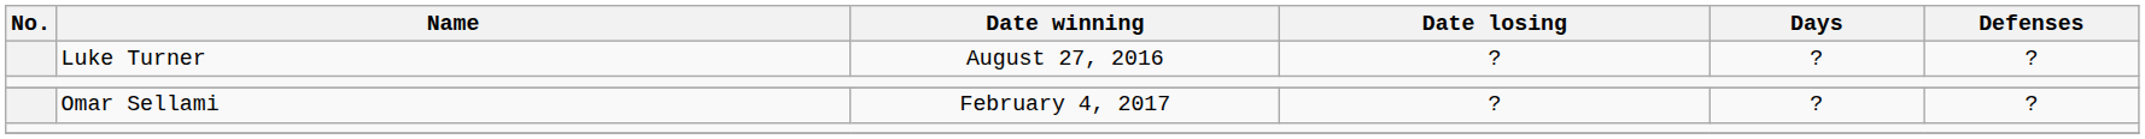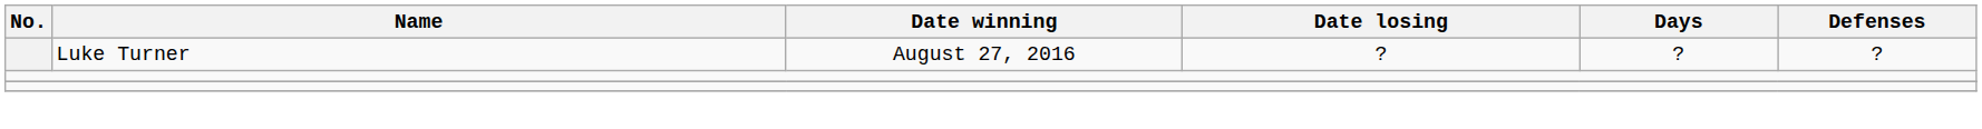 <table class="wikitable" width=100%>
 <tr>
 <th style="width:1%;">No.</th>
 <th style="width:37%;">Name</th>
 <th style="width:20%;">Date winning</th>
 <th style="width:20%;">Date losing</th>
 <th data-sort-type="number" style="width:10%;">Days</th>
 <th data-sort-type="number" style="width:10%;">Defenses</th>
 </tr>
 <tr align=center>
 <th></th>
 <td align=left> Luke Turner</td>
 <td>August 27, 2016</td>
 <td>?</td>
 <td>?</td>
 <td>?</td>
 </tr>
 <tr>
 <td colspan="6"></td>
 </tr>
 <tr>
 </tr>
-<tr align=center>
-<th></th>
-<td align=left> Omar Sellami</td>
-<td>February 4, 2017</td>
-<td>?</td>
-<td>?</td>
-<td>?</td>
-</tr>
 <tr>
 <td colspan="6"></td>
 </tr>
 <tr>
 </tr>
 </table>
